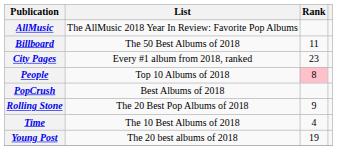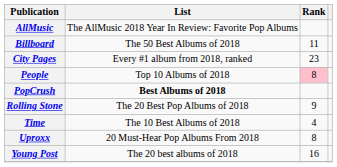 <table class="wikitable plainrowheaders" style="text-align:center;">
 <tr>
 <th scope="col">Publication</th>
 <th scope="col">List</th>
 <th scope="col">Rank</th>
 <th scope="col" class="unsortable"></th>
 </tr>
 <tr>
 <th scope="row"><em><a href='#'>AllMusic</a></em></th>
 <td>The AllMusic 2018 Year In Review: Favorite Pop Albums</td>
 <td></td>
 <td align="center"></td>
 </tr>
 <tr>
 <th scope="row"><em><a href='#'>Billboard</a></em></th>
 <td>The 50 Best Albums of 2018</td>
 <td>11</td>
 <td></td>
 </tr>
 <tr>
 <th scope="row"><em><a href='#'>City Pages</a></em></th>
 <td>Every #1 album from 2018, ranked</td>
 <td>23</td>
 <td></td>
 </tr>
 <tr>
 <th scope="row"><em><a href='#'>People</a></em></th>
 <td>Top 10 Albums of 2018</td>
 <td style="background: pink;">8</td>
 <td></td>
 </tr>
 <tr>
 <th scope="row"><em><a href='#'>PopCrush</a></em></th>
-<td>Best Albums of 2018</td>
+<td><strong>Best Albums of 2018</strong></td>
 <td></td>
 <td></td>
 </tr>
 <tr>
 <th scope="row"><em><a href='#'>Rolling Stone</a></em></th>
 <td>The 20 Best Pop Albums of 2018</td>
 <td>9</td>
 <td></td>
 </tr>
 <tr>
 <th scope="row"><em><a href='#'>Time</a></em></th>
 <td>The 10 Best Albums of 2018</td>
 <td>4</td>
 <td></td>
 </tr>
 <tr>
+<th scope="row"><em><a href='#'>Uproxx</a></em></th>
+<td>20 Must-Hear Pop Albums From 2018</td>
+<td>8</td>
+<td align="center"></td>
+</tr>
+<tr>
 <th scope="row"><em><a href='#'>Young Post</a></em></th>
 <td>The 20 best albums of 2018</td>
-<td>19</td>
+<td>16</td>
 <td></td>
 </tr>
 <tr>
 </tr>
 </table>
